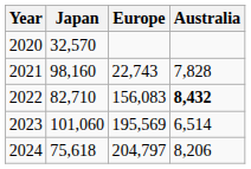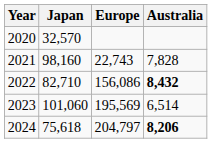 <table class="wikitable">
 <tr>
 <th>Year</th>
 <th>Japan</th>
 <th>Europe</th>
 <th>Australia</th>
 </tr>
 <tr>
 <td>2020</td>
 <td>32,570</td>
 <td></td>
 <td></td>
 </tr>
 <tr>
 <td>2021</td>
 <td>98,160</td>
 <td>22,743</td>
 <td>7,828</td>
 </tr>
 <tr>
 <td>2022</td>
 <td>82,710</td>
-<td>156,083</td>
+<td>156,086</td>
 <td><strong>8,432</strong></td>
 </tr>
 <tr>
 <td>2023</td>
 <td>101,060</td>
 <td>195,569</td>
 <td>6,514</td>
 </tr>
 <tr>
 <td>2024</td>
 <td>75,618</td>
 <td>204,797</td>
-<td>8,206</td>
+<td><strong>8,206</strong></td>
 </tr>
 </table>
